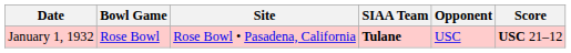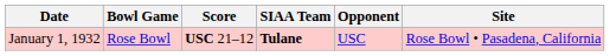 <table class="wikitable">
 <tr>
 <th>Date</th>
 <th>Bowl Game</th>
-<th>Site</th>
+<th>Score</th>
 <th>SIAA Team</th>
 <th>Opponent</th>
-<th>Score</th>
+<th>Site</th>
 </tr>
 <tr bgcolor=ffcccc>
 <td>January 1, 1932</td>
 <td><a href='#'>Rose Bowl</a></td>
-<td><a href='#'>Rose Bowl</a> • <a href='#'>Pasadena, California</a></td>
+<td><strong>USC</strong> 21–12</td>
 <td><strong>Tulane</strong></td>
 <td><a href='#'>USC</a></td>
-<td><strong>USC</strong> 21–12</td>
+<td><a href='#'>Rose Bowl</a> • <a href='#'>Pasadena, California</a></td>
 </tr>
 </table>
